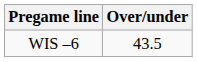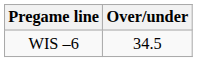 <table class="wikitable">
 <tr align="center">
 <th style=>Pregame line</th>
 <th style=>Over/under</th>
 </tr>
 <tr align="center">
 <td>WIS –6</td>
-<td>43.5</td>
+<td>34.5</td>
 </tr>
 </table>
